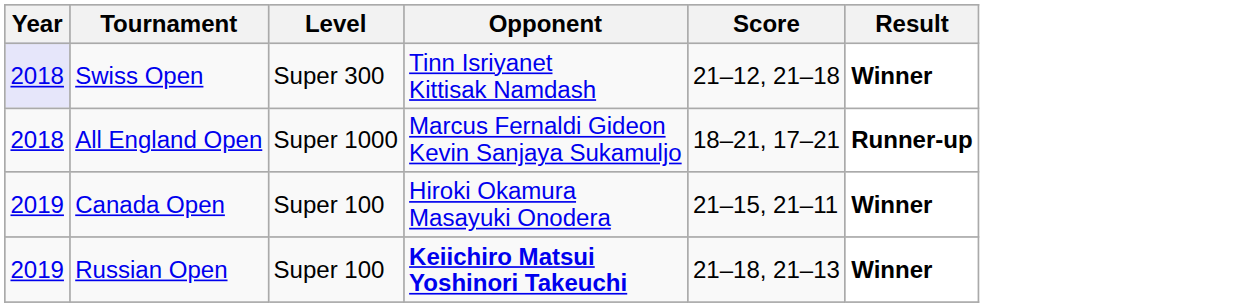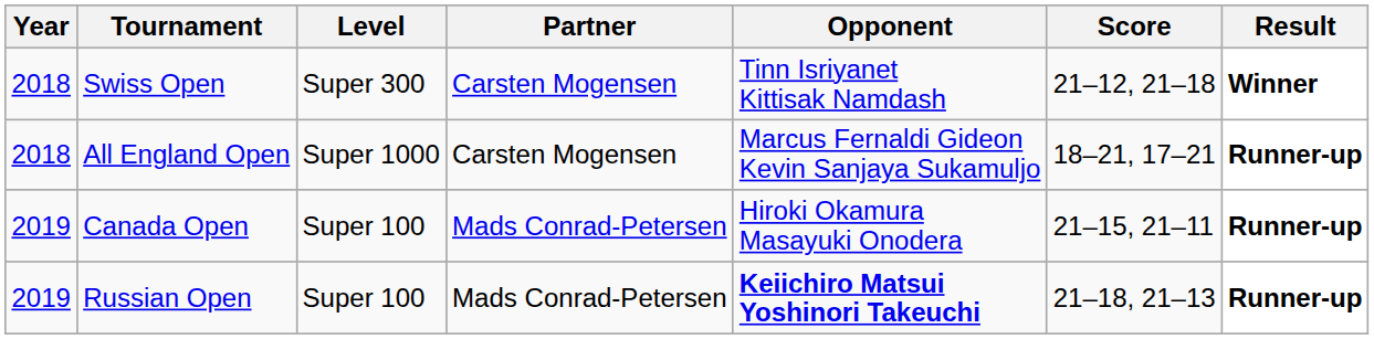 <table class="sortable wikitable" style="font-size: 90%;">
 <tr>
 <th>Year</th>
 <th>Tournament</th>
 <th>Level</th>
+<th>Partner</th>
 <th>Opponent</th>
 <th>Score</th>
 <th>Result</th>
 </tr>
 <tr>
-<td align="center" style="background: lavender;"><a href='#'>2018</a></td>
+<td align="center"><a href='#'>2018</a></td>
 <td align="left"><a href='#'>Swiss Open</a></td>
 <td align="left">Super 300</td>
+<td align="left"> <a href='#'>Carsten Mogensen</a></td>
 <td align="left"> <a href='#'>Tinn Isriyanet</a><br> <a href='#'>Kittisak Namdash</a></td>
 <td align="left">21–12, 21–18</td>
 <td style="text-align:left; background:white"> <strong>Winner</strong></td>
 </tr>
 <tr>
 <td align="center"><a href='#'>2018</a></td>
 <td align="left"><a href='#'>All England Open</a></td>
 <td align="left">Super 1000</td>
+<td align="left"> Carsten Mogensen</td>
 <td align="left"> <a href='#'>Marcus Fernaldi Gideon</a><br> <a href='#'>Kevin Sanjaya Sukamuljo</a></td>
 <td align="left">18–21, 17–21</td>
 <td style="text-align:left; background:white"> <strong>Runner-up</strong></td>
 </tr>
 <tr>
 <td align="center"><a href='#'>2019</a></td>
 <td align="left"><a href='#'>Canada Open</a></td>
 <td align="left">Super 100</td>
+<td align="left"> <a href='#'>Mads Conrad-Petersen</a></td>
 <td align="left"> <a href='#'>Hiroki Okamura</a><br> <a href='#'>Masayuki Onodera</a></td>
 <td align="left">21–15, 21–11</td>
-<td style="text-align:left; background:white"> <strong>Winner</strong></td>
+<td style="text-align:left; background:white"> <strong>Runner-up</strong></td>
 </tr>
 <tr>
 <td align="center"><a href='#'>2019</a></td>
 <td align="left"><a href='#'>Russian Open</a></td>
 <td align="left">Super 100</td>
+<td align="left"> Mads Conrad-Petersen</td>
 <td align="left"><strong> <a href='#'>Keiichiro Matsui</a><br> <a href='#'>Yoshinori Takeuchi</a></strong></td>
 <td align="left">21–18, 21–13</td>
-<td style="text-align:left; background:white"> <strong>Winner</strong></td>
+<td style="text-align:left; background:white"> <strong>Runner-up</strong></td>
 </tr>
 </table>
